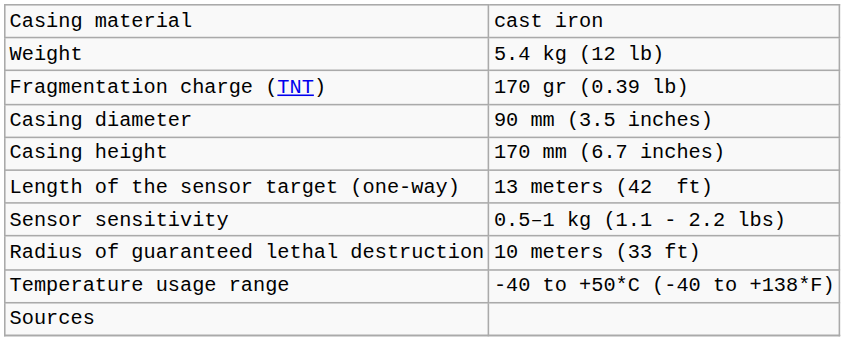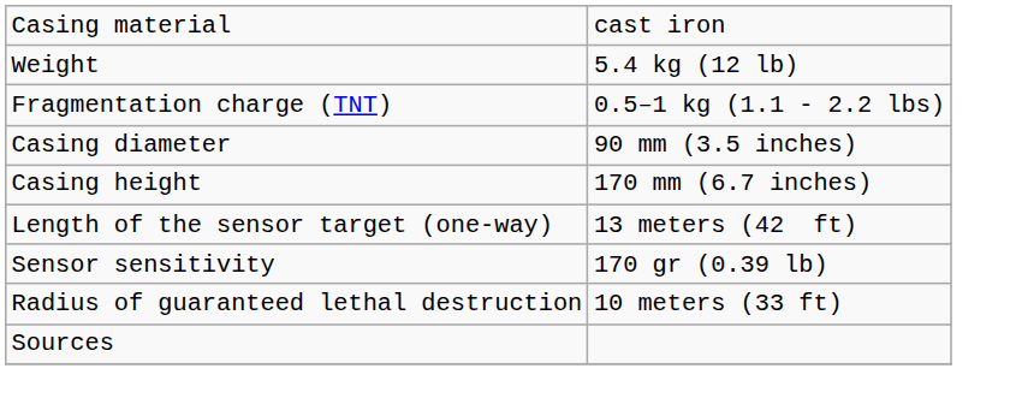 <table class=wikitable>
 <tr>
 <td>Casing material</td>
 <td>cast iron</td>
 </tr>
 <tr>
 <td>Weight</td>
 <td>5.4 kg (12 lb)</td>
 </tr>
 <tr>
 <td>Fragmentation charge (<a href='#'>TNT</a>)</td>
-<td>170 gr (0.39 lb)</td>
+<td>0.5–1 kg (1.1 - 2.2 lbs)</td>
 </tr>
 <tr>
 <td>Casing diameter</td>
 <td>90 mm (3.5 inches)</td>
 </tr>
 <tr>
 <td>Casing height</td>
 <td>170 mm (6.7 inches)</td>
 </tr>
 <tr>
 <td>Length of the sensor target (one-way)</td>
 <td>13 meters (42  ft)</td>
 </tr>
 <tr>
 <td>Sensor sensitivity</td>
-<td>0.5–1 kg (1.1 - 2.2 lbs)</td>
+<td>170 gr (0.39 lb)</td>
 </tr>
 <tr>
 <td>Radius of guaranteed lethal destruction</td>
 <td>10 meters (33 ft)</td>
-</tr>
-<tr>
-<td>Temperature usage range</td>
-<td>-40 to +50*C (-40 to +138*F)</td>
 </tr>
 <tr>
 <td>Sources</td>
 <td></td>
 </tr>
 <tr>
 </tr>
 </table>
